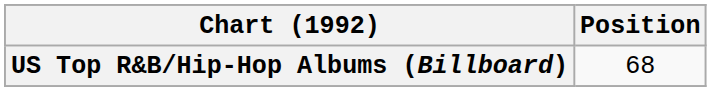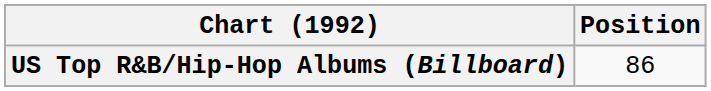 <table class="wikitable plainrowheaders" style="text-align:center">
 <tr>
 <th scope="col">Chart (1992)</th>
 <th scope="col">Position</th>
 </tr>
 <tr>
 <th scope="row">US Top R&B/Hip-Hop Albums (<em>Billboard</em>)</th>
-<td>68</td>
+<td>86</td>
 </tr>
 </table>
